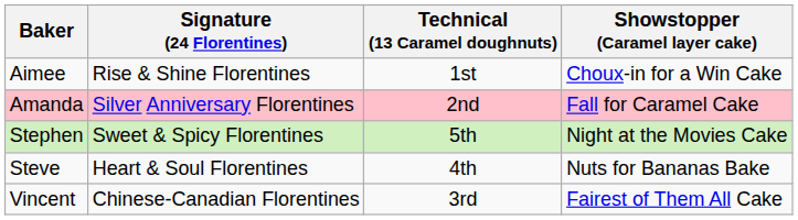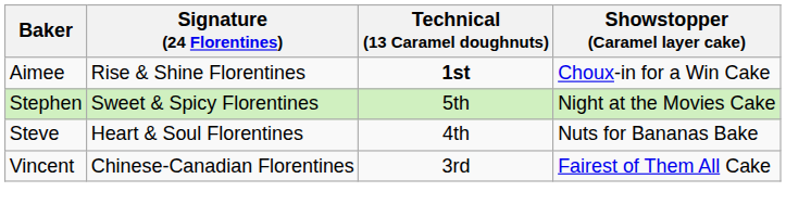 <table class="wikitable" style="text-align:center;">
 <tr>
 <th>Baker</th>
 <th>Signature<br><small>(24 <a href='#'>Florentines</a>)</small></th>
 <th>Technical<br><small>(13 Caramel doughnuts)</small></th>
 <th>Showstopper<br><small>(Caramel layer cake)</small></th>
 </tr>
 <tr>
 <td align="left">Aimee</td>
 <td align="left">Rise & Shine Florentines</td>
-<td>1st</td>
+<td><strong>1st</strong></td>
 <td align="left"><a href='#'>Choux</a>-in for a Win Cake</td>
-</tr>
-<tr bgcolor=pink>
-<td align="left">Amanda</td>
-<td align="left"><a href='#'>Silver</a> <a href='#'>Anniversary</a> Florentines</td>
-<td>2nd</td>
-<td align="left"><a href='#'>Fall</a> for Caramel Cake</td>
 </tr>
 <tr style="background:#d0f0c0;">
 <td align="left">Stephen</td>
 <td align="left">Sweet & Spicy Florentines</td>
 <td>5th</td>
 <td align="left">Night at the Movies Cake</td>
 </tr>
 <tr>
 <td align="left">Steve</td>
 <td align="left">Heart & Soul Florentines</td>
 <td>4th</td>
 <td align="left">Nuts for Bananas Bake</td>
 </tr>
 <tr>
 <td align="left">Vincent</td>
 <td align="left">Chinese-Canadian Florentines</td>
 <td>3rd</td>
 <td align="left"><a href='#'>Fairest of Them All</a> Cake</td>
 </tr>
 </table>
